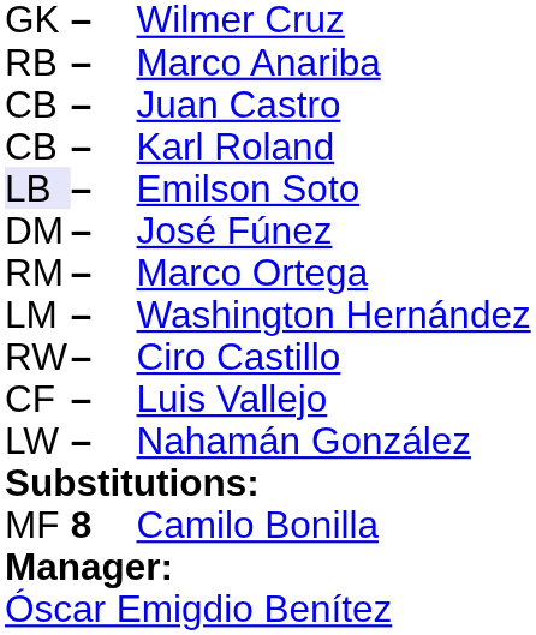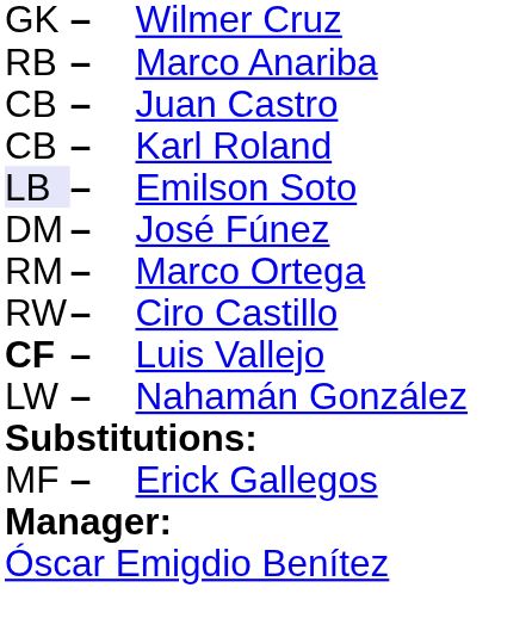 <table style = "font-size: 90%" cellspacing = "0" cellpadding = "0">
 <tr>
 <td colspan = 4></td>
 </tr>
 <tr>
 <th width = "25"></th>
 <th width = "25"></th>
 </tr>
 <tr>
 <td>GK</td>
 <td><strong>–</strong></td>
 <td> <a href='#'>Wilmer Cruz</a></td>
 </tr>
 <tr>
 <td>RB</td>
 <td><strong>–</strong></td>
 <td> <a href='#'>Marco Anariba</a></td>
 </tr>
 <tr>
 <td>CB</td>
 <td><strong>–</strong></td>
 <td> <a href='#'>Juan Castro</a></td>
 </tr>
 <tr>
 <td>CB</td>
 <td><strong>–</strong></td>
 <td> <a href='#'>Karl Roland</a></td>
 </tr>
 <tr>
 <td style="background: lavender;">LB</td>
 <td><strong>–</strong></td>
 <td> <a href='#'>Emilson Soto</a></td>
 </tr>
 <tr>
 <td>DM</td>
 <td><strong>–</strong></td>
 <td> <a href='#'>José Fúnez</a></td>
 </tr>
 <tr>
 <td>RM</td>
 <td><strong>–</strong></td>
 <td> <a href='#'>Marco Ortega</a></td>
 </tr>
 <tr>
-<td>LM</td>
-<td><strong>–</strong></td>
-<td> <a href='#'>Washington Hernández</a></td>
-<td></td>
-<td></td>
-</tr>
-<tr>
 <td>RW</td>
 <td><strong>–</strong></td>
 <td> <a href='#'>Ciro Castillo</a></td>
 </tr>
 <tr>
-<td>CF</td>
+<td><strong>CF</strong></td>
 <td><strong>–</strong></td>
 <td> <a href='#'>Luis Vallejo</a></td>
 </tr>
 <tr>
 <td>LW</td>
 <td><strong>–</strong></td>
 <td> <a href='#'>Nahamán González</a></td>
 </tr>
 <tr>
 <td colspan = 3><strong>Substitutions:</strong></td>
 </tr>
 <tr>
 <td>MF</td>
-<td><strong>8</strong></td>
-<td> <a href='#'>Camilo Bonilla</a></td>
+<td><strong>–</strong></td>
+<td> <a href='#'>Erick Gallegos</a></td>
 <td></td>
 <td></td>
 </tr>
 <tr>
 <td colspan = 3><strong>Manager:</strong></td>
 </tr>
 <tr>
 <td colspan = 3> <a href='#'>Óscar Emigdio Benítez</a></td>
 </tr>
 </table>
